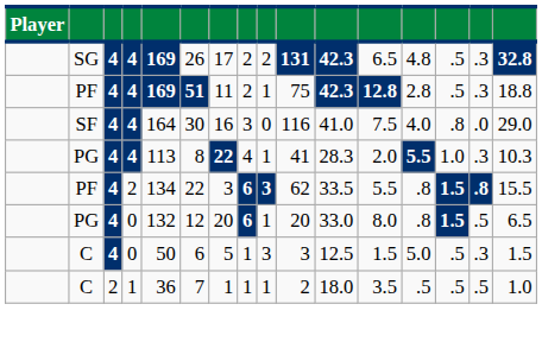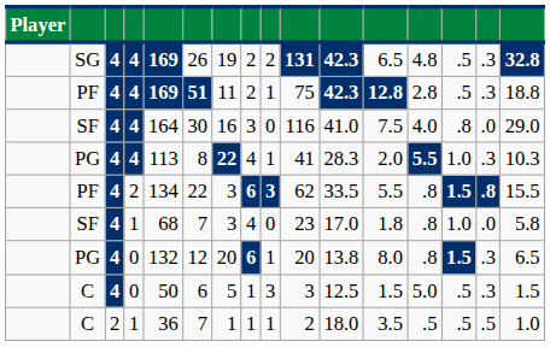 <table class="wikitable sortable" style="font-size: 95%; text-align:right;">
 <tr>
 <th style="background:#00843D; color:#FFFFFF; border-top:#002F6C 3px solid; border-bottom:#002F6C 3px solid;">Player</th>
 <th style="background:#00843D; color:#FFFFFF; border-top:#002F6C 3px solid; border-bottom:#002F6C 3px solid;"></th>
 <th style="background:#00843D; color:#FFFFFF; border-top:#002F6C 3px solid; border-bottom:#002F6C 3px solid;"></th>
 <th style="background:#00843D; color:#FFFFFF; border-top:#002F6C 3px solid; border-bottom:#002F6C 3px solid;"></th>
 <th style="background:#00843D; color:#FFFFFF; border-top:#002F6C 3px solid; border-bottom:#002F6C 3px solid;"></th>
 <th style="background:#00843D; color:#FFFFFF; border-top:#002F6C 3px solid; border-bottom:#002F6C 3px solid;"></th>
 <th style="background:#00843D; color:#FFFFFF; border-top:#002F6C 3px solid; border-bottom:#002F6C 3px solid;"></th>
 <th style="background:#00843D; color:#FFFFFF; border-top:#002F6C 3px solid; border-bottom:#002F6C 3px solid;"></th>
 <th style="background:#00843D; color:#FFFFFF; border-top:#002F6C 3px solid; border-bottom:#002F6C 3px solid;"></th>
 <th style="background:#00843D; color:#FFFFFF; border-top:#002F6C 3px solid; border-bottom:#002F6C 3px solid;"></th>
 <th style="background:#00843D; color:#FFFFFF; border-top:#002F6C 3px solid; border-bottom:#002F6C 3px solid;"></th>
 <th style="background:#00843D; color:#FFFFFF; border-top:#002F6C 3px solid; border-bottom:#002F6C 3px solid;"></th>
 <th style="background:#00843D; color:#FFFFFF; border-top:#002F6C 3px solid; border-bottom:#002F6C 3px solid;"></th>
 <th style="background:#00843D; color:#FFFFFF; border-top:#002F6C 3px solid; border-bottom:#002F6C 3px solid;"></th>
 <th style="background:#00843D; color:#FFFFFF; border-top:#002F6C 3px solid; border-bottom:#002F6C 3px solid;"></th>
 <th style="background:#00843D; color:#FFFFFF; border-top:#002F6C 3px solid; border-bottom:#002F6C 3px solid;"></th>
 </tr>
 <tr>
 <td style="text-align:left;"></td>
 <td style="text-align:center;">SG</td>
 <td style="background:#002F6C; color:#FFFFFF;"><strong>4</strong></td>
 <td style="background:#002F6C; color:#FFFFFF;"><strong>4</strong></td>
 <td style="background:#002F6C; color:#FFFFFF;"><strong>169</strong></td>
 <td>26</td>
-<td>17</td>
+<td>19</td>
 <td>2</td>
 <td>2</td>
 <td style="background:#002F6C; color:#FFFFFF;"><strong>131</strong></td>
 <td style="background:#002F6C; color:#FFFFFF;"><strong>42.3</strong></td>
 <td>6.5</td>
 <td>4.8</td>
 <td>.5</td>
 <td>.3</td>
 <td style="background:#002F6C; color:#FFFFFF;"><strong>32.8</strong></td>
 </tr>
 <tr>
 <td style="text-align:left;"></td>
 <td style="text-align:center;">PF</td>
 <td style="background:#002F6C; color:#FFFFFF;"><strong>4</strong></td>
 <td style="background:#002F6C; color:#FFFFFF;"><strong>4</strong></td>
 <td style="background:#002F6C; color:#FFFFFF;"><strong>169</strong></td>
 <td style="background:#002F6C; color:#FFFFFF;"><strong>51</strong></td>
 <td>11</td>
 <td>2</td>
 <td>1</td>
 <td>75</td>
 <td style="background:#002F6C; color:#FFFFFF;"><strong>42.3</strong></td>
 <td style="background:#002F6C; color:#FFFFFF;"><strong>12.8</strong></td>
 <td>2.8</td>
 <td>.5</td>
 <td>.3</td>
 <td>18.8</td>
 </tr>
 <tr>
 <td style="text-align:left;"></td>
 <td style="text-align:center;">SF</td>
 <td style="background:#002F6C; color:#FFFFFF;"><strong>4</strong></td>
 <td style="background:#002F6C; color:#FFFFFF;"><strong>4</strong></td>
 <td>164</td>
 <td>30</td>
 <td>16</td>
 <td>3</td>
 <td>0</td>
 <td>116</td>
 <td>41.0</td>
 <td>7.5</td>
 <td>4.0</td>
 <td>.8</td>
 <td>.0</td>
 <td>29.0</td>
 </tr>
 <tr>
 <td style="text-align:left;"></td>
 <td style="text-align:center;">PG</td>
 <td style="background:#002F6C; color:#FFFFFF;"><strong>4</strong></td>
 <td style="background:#002F6C; color:#FFFFFF;"><strong>4</strong></td>
 <td>113</td>
 <td>8</td>
 <td style="background:#002F6C; color:#FFFFFF;"><strong>22</strong></td>
 <td>4</td>
 <td>1</td>
 <td>41</td>
 <td>28.3</td>
 <td>2.0</td>
 <td style="background:#002F6C; color:#FFFFFF;"><strong>5.5</strong></td>
 <td>1.0</td>
 <td>.3</td>
 <td>10.3</td>
 </tr>
 <tr>
 <td style="text-align:left;"></td>
 <td style="text-align:center;">PF</td>
 <td style="background:#002F6C; color:#FFFFFF;"><strong>4</strong></td>
 <td>2</td>
 <td>134</td>
 <td>22</td>
 <td>3</td>
 <td style="background:#002F6C; color:#FFFFFF;"><strong>6</strong></td>
 <td style="background:#002F6C; color:#FFFFFF;"><strong>3</strong></td>
 <td>62</td>
 <td>33.5</td>
 <td>5.5</td>
 <td>.8</td>
 <td style="background:#002F6C; color:#FFFFFF;"><strong>1.5</strong></td>
 <td style="background:#002F6C; color:#FFFFFF;"><strong>.8</strong></td>
 <td>15.5</td>
 </tr>
 <tr>
 <td style="text-align:left;"></td>
+<td style="text-align:center;">SF</td>
+<td style="background:#002F6C; color:#FFFFFF;"><strong>4</strong></td>
+<td>1</td>
+<td>68</td>
+<td>7</td>
+<td>3</td>
+<td>4</td>
+<td>0</td>
+<td>23</td>
+<td>17.0</td>
+<td>1.8</td>
+<td>.8</td>
+<td>1.0</td>
+<td>.0</td>
+<td>5.8</td>
+</tr>
+<tr>
+<td style="text-align:left;"></td>
 <td style="text-align:center;">PG</td>
 <td style="background:#002F6C; color:#FFFFFF;"><strong>4</strong></td>
 <td>0</td>
 <td>132</td>
 <td>12</td>
 <td>20</td>
 <td style="background:#002F6C; color:#FFFFFF;"><strong>6</strong></td>
 <td>1</td>
 <td>20</td>
-<td>33.0</td>
+<td>13.8</td>
 <td>8.0</td>
 <td>.8</td>
 <td style="background:#002F6C; color:#FFFFFF;"><strong>1.5</strong></td>
-<td>.5</td>
+<td>.3</td>
 <td>6.5</td>
 </tr>
 <tr>
 <td style="text-align:left;"></td>
 <td style="text-align:center;">C</td>
 <td style="background:#002F6C; color:#FFFFFF;"><strong>4</strong></td>
 <td>0</td>
 <td>50</td>
 <td>6</td>
 <td>5</td>
 <td>1</td>
 <td>3</td>
 <td>3</td>
 <td>12.5</td>
 <td>1.5</td>
 <td>5.0</td>
 <td>.5</td>
 <td>.3</td>
 <td>1.5</td>
 </tr>
 <tr>
 <td style="text-align:left;"></td>
 <td style="text-align:center;">C</td>
 <td>2</td>
 <td>1</td>
 <td>36</td>
 <td>7</td>
 <td>1</td>
 <td>1</td>
 <td>1</td>
 <td>2</td>
 <td>18.0</td>
 <td>3.5</td>
 <td>.5</td>
 <td>.5</td>
 <td>.5</td>
 <td>1.0</td>
 </tr>
 </table>
